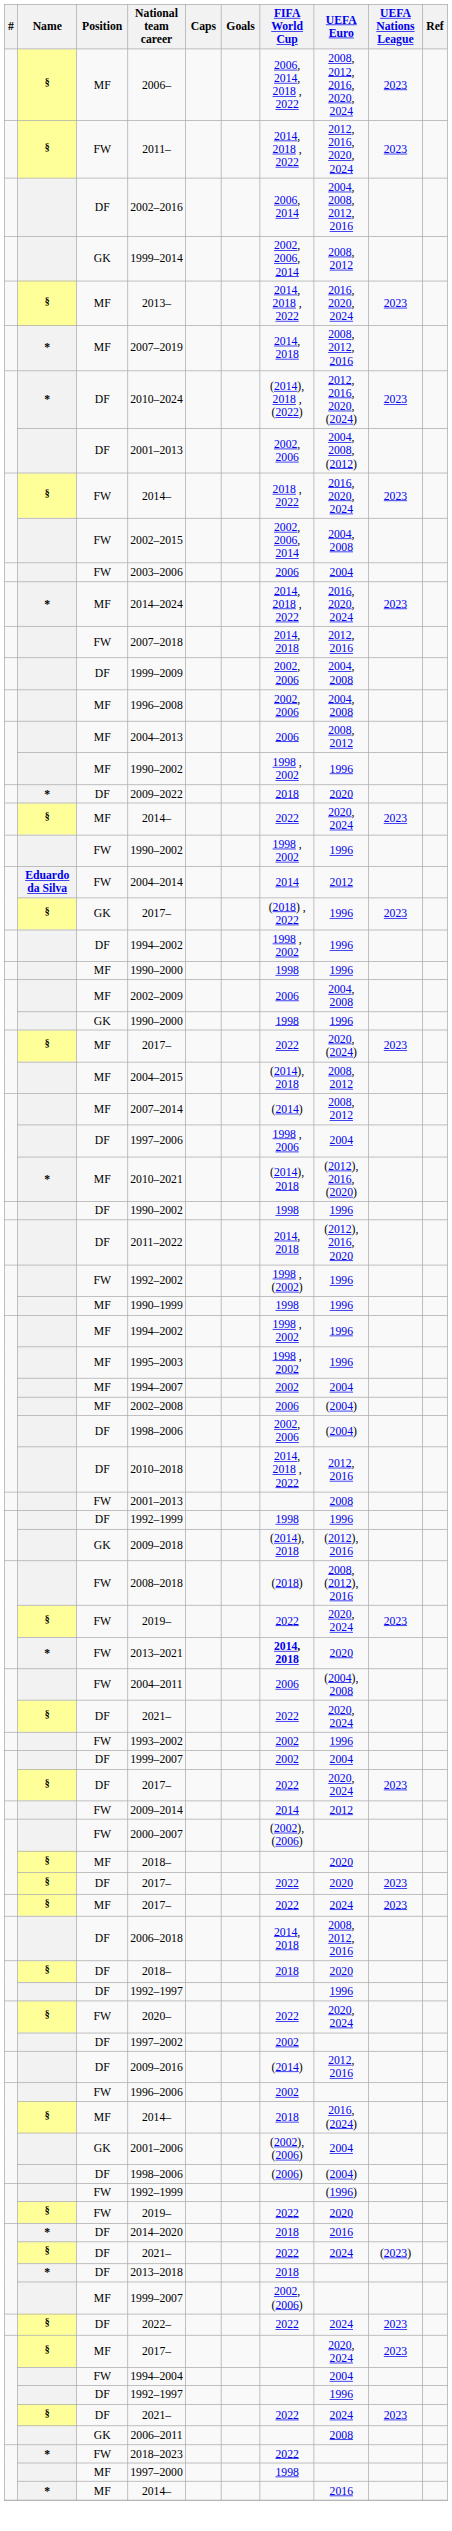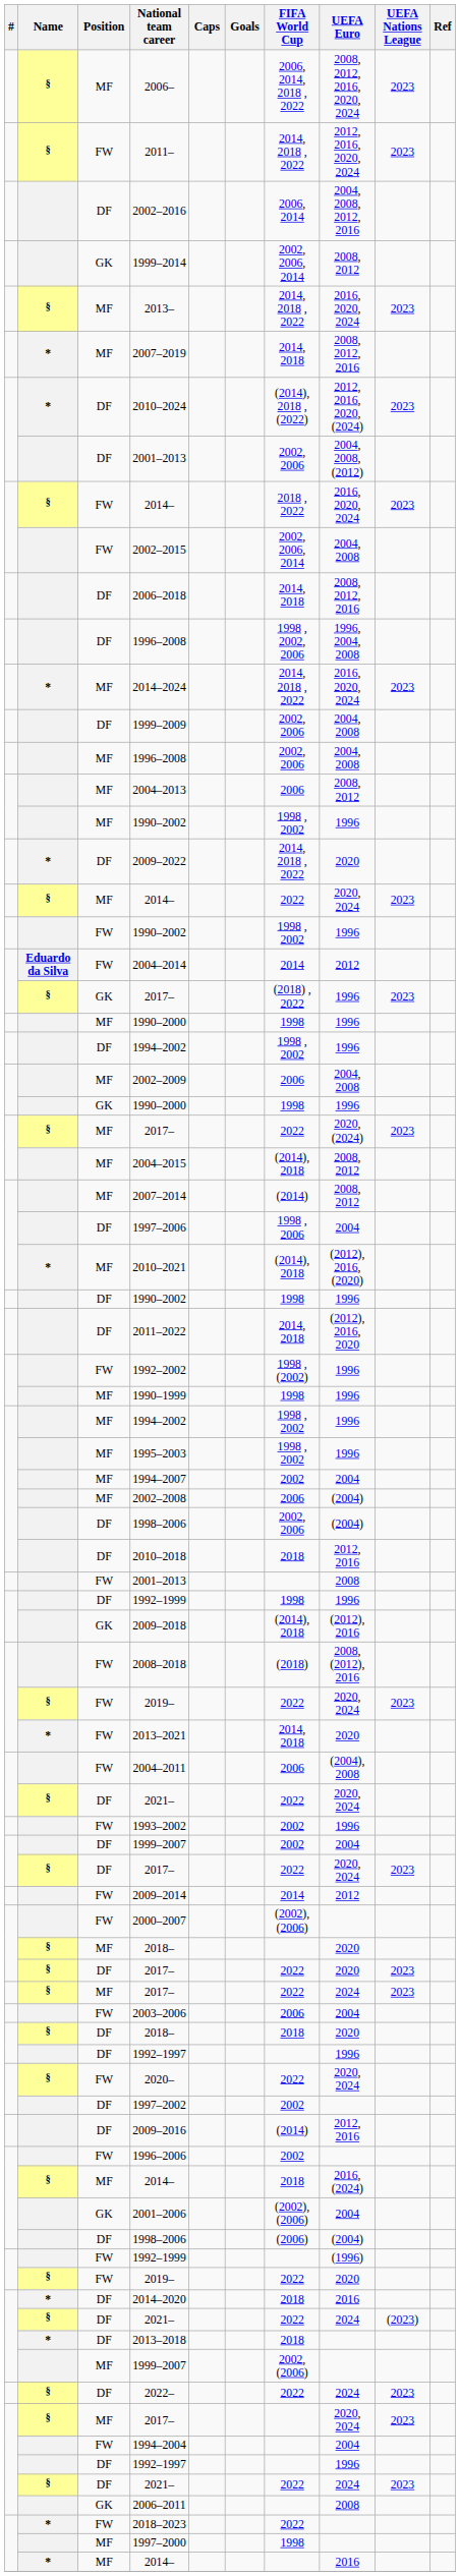 <table class="wikitable plainrowheaders sortable" style="text-align: center;">
 <tr>
 <th scope="col" width="2%">#</th>
 <th scope="col" width="10%">Name</th>
 <th scope="col" width="5%">Position</th>
 <th scope="col" width="10%">National team<br>career</th>
 <th scope="col" width="5%">Caps</th>
 <th scope="col" width="5%">Goals</th>
 <th scope="col" width="10%"><a href='#'>FIFA World Cup</a></th>
 <th scope="col" width="10%"><a href='#'>UEFA Euro</a></th>
 <th scope="col" width="10%"><a href='#'>UEFA<br>Nations League</a></th>
 <th scope="col" class="unsortable" width="2%">Ref</th>
 </tr>
 <tr>
 <td></td>
 <th scope="row" style="background-color: #ffff99;"><sup>§</sup></th>
 <td>MF</td>
 <td>2006–</td>
 <td></td>
 <td></td>
 <td><a href='#'>2006</a>, <a href='#'>2014</a>, <a href='#'>2018</a> , <a href='#'>2022</a> </td>
 <td><a href='#'>2008</a>, <a href='#'>2012</a>, <a href='#'>2016</a>, <a href='#'>2020</a>, <a href='#'>2024</a></td>
 <td><a href='#'>2023</a> </td>
 <td></td>
 </tr>
 <tr>
 <td></td>
 <th scope="row" style="background-color: #ffff99;"><sup>§</sup></th>
 <td>FW</td>
 <td>2011–</td>
 <td></td>
 <td></td>
 <td><a href='#'>2014</a>, <a href='#'>2018</a> , <a href='#'>2022</a> </td>
 <td><a href='#'>2012</a>, <a href='#'>2016</a>, <a href='#'>2020</a>, <a href='#'>2024</a></td>
 <td><a href='#'>2023</a> </td>
 <td></td>
 </tr>
 <tr>
 <td></td>
 <th scope="row"></th>
 <td>DF</td>
 <td>2002–2016</td>
 <td></td>
 <td></td>
 <td><a href='#'>2006</a>, <a href='#'>2014</a></td>
 <td><a href='#'>2004</a>, <a href='#'>2008</a>, <a href='#'>2012</a>, <a href='#'>2016</a></td>
 <td></td>
 <td></td>
 </tr>
 <tr>
 <td></td>
 <th scope="row"></th>
 <td>GK</td>
 <td>1999–2014</td>
 <td></td>
 <td></td>
 <td><a href='#'>2002</a>, <a href='#'>2006</a>, <a href='#'>2014</a></td>
 <td><a href='#'>2008</a>, <a href='#'>2012</a></td>
 <td></td>
 <td></td>
 </tr>
 <tr>
 <td></td>
 <th scope="row" style="background-color: #ffff99;"><sup>§</sup></th>
 <td>MF</td>
 <td>2013–</td>
 <td></td>
 <td></td>
 <td><a href='#'>2014</a>, <a href='#'>2018</a> , <a href='#'>2022</a> </td>
 <td><a href='#'>2016</a>, <a href='#'>2020</a>, <a href='#'>2024</a></td>
 <td><a href='#'>2023</a> </td>
 <td></td>
 </tr>
 <tr>
 <td></td>
 <th scope="row"> *</th>
 <td>MF</td>
 <td>2007–2019</td>
 <td></td>
 <td></td>
 <td><a href='#'>2014</a>, <a href='#'>2018</a> </td>
 <td><a href='#'>2008</a>, <a href='#'>2012</a>, <a href='#'>2016</a></td>
 <td></td>
 <td></td>
 </tr>
 <tr>
 <td rowspan=2></td>
 <th scope="row"> *</th>
 <td>DF</td>
 <td>2010–2024</td>
 <td></td>
 <td></td>
 <td>(<a href='#'>2014</a>), <a href='#'>2018</a> , (<a href='#'>2022</a>) </td>
 <td><a href='#'>2012</a>, <a href='#'>2016</a>, <a href='#'>2020</a>, (<a href='#'>2024</a>)</td>
 <td><a href='#'>2023</a> </td>
 <td></td>
 </tr>
 <tr>
 <th scope="row"></th>
 <td>DF</td>
 <td>2001–2013</td>
 <td></td>
 <td></td>
 <td><a href='#'>2002</a>, <a href='#'>2006</a></td>
 <td><a href='#'>2004</a>, <a href='#'>2008</a>, (<a href='#'>2012</a>)</td>
 <td></td>
 <td></td>
 </tr>
 <tr>
 <td rowspan=2></td>
 <th scope="row" style="background-color: #ffff99;"><sup>§</sup></th>
 <td>FW</td>
 <td>2014–</td>
 <td></td>
 <td></td>
 <td><a href='#'>2018</a> , <a href='#'>2022</a> </td>
 <td><a href='#'>2016</a>, <a href='#'>2020</a>, <a href='#'>2024</a></td>
 <td><a href='#'>2023</a> </td>
 <td></td>
 </tr>
 <tr>
 <th scope="row"></th>
 <td>FW</td>
 <td>2002–2015</td>
 <td></td>
 <td></td>
 <td><a href='#'>2002</a>, <a href='#'>2006</a>, <a href='#'>2014</a></td>
 <td><a href='#'>2004</a>, <a href='#'>2008</a></td>
 <td></td>
 <td></td>
 </tr>
 <tr>
 <td></td>
 <th scope="row"></th>
-<td>FW</td>
-<td>2003–2006</td>
+<td>DF</td>
+<td>2006–2018</td>
 <td></td>
 <td></td>
-<td><a href='#'>2006</a></td>
-<td><a href='#'>2004</a></td>
+<td><a href='#'>2014</a>, <a href='#'>2018</a> </td>
+<td><a href='#'>2008</a>, <a href='#'>2012</a>, <a href='#'>2016</a></td>
+<td></td>
+<td></td>
+</tr>
+<tr>
+<td></td>
+<th scope="row"></th>
+<td>DF</td>
+<td>1996–2008</td>
+<td></td>
+<td></td>
+<td><a href='#'>1998</a> , <a href='#'>2002</a>, <a href='#'>2006</a></td>
+<td><a href='#'>1996</a>, <a href='#'>2004</a>, <a href='#'>2008</a></td>
 <td></td>
 <td></td>
 </tr>
 <tr>
 <td></td>
 <th scope="row"> *</th>
 <td>MF</td>
 <td>2014–2024</td>
 <td></td>
 <td></td>
 <td><a href='#'>2014</a>, <a href='#'>2018</a> , <a href='#'>2022</a> </td>
 <td><a href='#'>2016</a>, <a href='#'>2020</a>, <a href='#'>2024</a></td>
 <td><a href='#'>2023</a> </td>
-<td></td>
-</tr>
-<tr>
-<td></td>
-<th scope="row"></th>
-<td>FW</td>
-<td>2007–2018</td>
-<td></td>
-<td></td>
-<td><a href='#'>2014</a>, <a href='#'>2018</a> </td>
-<td><a href='#'>2012</a>, <a href='#'>2016</a></td>
-<td></td>
 <td></td>
 </tr>
 <tr>
 <td></td>
 <th scope="row"></th>
 <td>DF</td>
 <td>1999–2009</td>
 <td></td>
 <td></td>
 <td><a href='#'>2002</a>, <a href='#'>2006</a></td>
 <td><a href='#'>2004</a>, <a href='#'>2008</a></td>
 <td></td>
 <td></td>
 </tr>
 <tr>
 <td></td>
 <th scope="row"></th>
 <td>MF</td>
 <td>1996–2008</td>
 <td></td>
 <td></td>
 <td><a href='#'>2002</a>, <a href='#'>2006</a></td>
 <td><a href='#'>2004</a>, <a href='#'>2008</a></td>
 <td></td>
 <td></td>
 </tr>
 <tr>
 <td rowspan=2></td>
 <th scope="row"></th>
 <td>MF</td>
 <td>2004–2013</td>
 <td></td>
 <td></td>
 <td><a href='#'>2006</a></td>
 <td><a href='#'>2008</a>, <a href='#'>2012</a></td>
 <td></td>
 <td></td>
 </tr>
 <tr>
 <th scope="row"></th>
 <td>MF</td>
 <td>1990–2002</td>
 <td></td>
 <td></td>
 <td><a href='#'>1998</a> , <a href='#'>2002</a></td>
 <td><a href='#'>1996</a></td>
 <td></td>
 <td></td>
 </tr>
 <tr>
 <td></td>
 <th scope="row"> *</th>
 <td>DF</td>
 <td>2009–2022</td>
 <td></td>
 <td></td>
-<td><a href='#'>2018</a> </td>
+<td><a href='#'>2014</a>, <a href='#'>2018</a> , <a href='#'>2022</a> </td>
 <td><a href='#'>2020</a></td>
 <td></td>
 <td></td>
 </tr>
 <tr>
 <td></td>
 <th scope="row" style="background-color: #ffff99;"><sup>§</sup></th>
 <td>MF</td>
 <td>2014–</td>
 <td></td>
 <td></td>
 <td><a href='#'>2022</a> </td>
 <td><a href='#'>2020</a>, <a href='#'>2024</a></td>
 <td><a href='#'>2023</a> </td>
 <td></td>
 </tr>
 <tr>
 <td></td>
 <th scope="row"></th>
 <td>FW</td>
 <td>1990–2002</td>
 <td></td>
 <td></td>
 <td><a href='#'>1998</a> , <a href='#'>2002</a></td>
 <td><a href='#'>1996</a></td>
 <td></td>
 <td></td>
 </tr>
 <tr>
 <td rowspan="2"></td>
 <th scope="row"><a href='#'>Eduardo da Silva</a></th>
 <td>FW</td>
 <td>2004–2014</td>
 <td></td>
 <td></td>
 <td><a href='#'>2014</a></td>
 <td><a href='#'>2012</a></td>
 <td></td>
 <td></td>
 </tr>
 <tr>
 <th scope="row" style="background-color: #ffff99;"><sup>§</sup></th>
 <td>GK</td>
 <td>2017–</td>
 <td></td>
 <td></td>
 <td>(<a href='#'>2018</a>) , <a href='#'>2022</a> </td>
 <td><a href='#'>1996</a></td>
 <td><a href='#'>2023</a> </td>
 <td></td>
 </tr>
 <tr>
 <td></td>
 <th scope="row"></th>
-<td>DF</td>
-<td>1994–2002</td>
+<td>MF</td>
+<td>1990–2000</td>
 <td></td>
 <td></td>
-<td><a href='#'>1998</a> , <a href='#'>2002</a></td>
+<td><a href='#'>1998</a> </td>
 <td><a href='#'>1996</a></td>
 <td></td>
 <td></td>
 </tr>
 <tr>
 <td></td>
 <th scope="row"></th>
-<td>MF</td>
-<td>1990–2000</td>
+<td>DF</td>
+<td>1994–2002</td>
 <td></td>
 <td></td>
-<td><a href='#'>1998</a> </td>
+<td><a href='#'>1998</a> , <a href='#'>2002</a></td>
 <td><a href='#'>1996</a></td>
 <td></td>
 <td></td>
 </tr>
 <tr>
 <td rowspan="2"></td>
 <th scope="row"></th>
 <td>MF</td>
 <td>2002–2009</td>
 <td></td>
 <td></td>
 <td><a href='#'>2006</a></td>
 <td><a href='#'>2004</a>, <a href='#'>2008</a></td>
 <td></td>
 <td></td>
 </tr>
 <tr>
 <th scope="row"></th>
 <td>GK</td>
 <td>1990–2000</td>
 <td></td>
 <td></td>
 <td><a href='#'>1998</a> </td>
 <td><a href='#'>1996</a></td>
 <td></td>
 <td></td>
 </tr>
 <tr>
 <td rowspan="2"></td>
 <th scope="row" style="background-color: #ffff99;"><sup>§</sup></th>
 <td>MF</td>
 <td>2017–</td>
 <td></td>
 <td></td>
 <td><a href='#'>2022</a> </td>
 <td><a href='#'>2020</a>, (<a href='#'>2024</a>)</td>
 <td><a href='#'>2023</a> </td>
 <td></td>
 </tr>
 <tr>
 <th scope="row"></th>
 <td>MF</td>
 <td>2004–2015</td>
 <td></td>
 <td></td>
 <td>(<a href='#'>2014</a>), <a href='#'>2018</a> </td>
 <td><a href='#'>2008</a>, <a href='#'>2012</a></td>
 <td></td>
 <td></td>
 </tr>
 <tr>
 <td rowspan="3"></td>
 <th scope="row"></th>
 <td>MF</td>
 <td>2007–2014</td>
 <td></td>
 <td></td>
 <td>(<a href='#'>2014</a>)</td>
 <td><a href='#'>2008</a>, <a href='#'>2012</a></td>
 <td></td>
 <td></td>
 </tr>
 <tr>
 <th scope="row"></th>
 <td>DF</td>
 <td>1997–2006</td>
 <td></td>
 <td></td>
 <td><a href='#'>1998</a> , <a href='#'>2006</a></td>
 <td><a href='#'>2004</a></td>
 <td></td>
 <td></td>
 </tr>
 <tr>
 <th scope="row"> *</th>
 <td>MF</td>
 <td>2010–2021</td>
 <td></td>
 <td></td>
 <td>(<a href='#'>2014</a>), <a href='#'>2018</a> </td>
 <td>(<a href='#'>2012</a>), <a href='#'>2016</a>, (<a href='#'>2020</a>)</td>
 <td></td>
 <td></td>
 </tr>
 <tr>
 <td></td>
 <th scope="row"></th>
 <td>DF</td>
 <td>1990–2002</td>
 <td></td>
 <td></td>
 <td><a href='#'>1998</a> </td>
 <td><a href='#'>1996</a></td>
 <td></td>
 <td></td>
 </tr>
 <tr>
 <td></td>
 <th scope="row"></th>
 <td>DF</td>
 <td>2011–2022</td>
 <td></td>
 <td></td>
 <td><a href='#'>2014</a>, <a href='#'>2018</a> </td>
 <td>(<a href='#'>2012</a>), <a href='#'>2016</a>, <a href='#'>2020</a></td>
 <td></td>
 <td></td>
 </tr>
 <tr>
 <td rowspan="2"></td>
 <th scope="row"></th>
 <td>FW</td>
 <td>1992–2002</td>
 <td></td>
 <td></td>
 <td><a href='#'>1998</a> , (<a href='#'>2002</a>)</td>
 <td><a href='#'>1996</a></td>
 <td></td>
 <td></td>
 </tr>
 <tr>
 <th scope="row"></th>
 <td>MF</td>
 <td>1990–1999</td>
 <td></td>
 <td></td>
 <td><a href='#'>1998</a> </td>
 <td><a href='#'>1996</a></td>
 <td></td>
 <td></td>
 </tr>
 <tr>
 <td rowspan="6"></td>
 <th scope="row"></th>
 <td>MF</td>
 <td>1994–2002</td>
 <td></td>
 <td></td>
 <td><a href='#'>1998</a> , <a href='#'>2002</a></td>
 <td><a href='#'>1996</a></td>
 <td></td>
 <td></td>
 </tr>
 <tr>
 <th scope="row"></th>
 <td>MF</td>
 <td>1995–2003</td>
 <td></td>
 <td></td>
 <td><a href='#'>1998</a> , <a href='#'>2002</a></td>
 <td><a href='#'>1996</a></td>
 <td></td>
 <td></td>
 </tr>
 <tr>
 <th scope="row"></th>
 <td>MF</td>
 <td>1994–2007</td>
 <td></td>
 <td></td>
 <td><a href='#'>2002</a></td>
 <td><a href='#'>2004</a></td>
 <td></td>
 <td></td>
 </tr>
 <tr>
 <th scope="row"></th>
 <td>MF</td>
 <td>2002–2008</td>
 <td></td>
 <td></td>
 <td><a href='#'>2006</a></td>
 <td>(<a href='#'>2004</a>)</td>
 <td></td>
 <td></td>
 </tr>
 <tr>
 <th scope="row"></th>
 <td>DF</td>
 <td>1998–2006</td>
 <td></td>
 <td></td>
 <td><a href='#'>2002</a>, <a href='#'>2006</a></td>
 <td>(<a href='#'>2004</a>)</td>
 <td></td>
 <td></td>
 </tr>
 <tr>
 <th scope="row"></th>
 <td>DF</td>
 <td>2010–2018</td>
 <td></td>
 <td></td>
-<td><a href='#'>2014</a>, <a href='#'>2018</a> , <a href='#'>2022</a> </td>
+<td><a href='#'>2018</a> </td>
 <td><a href='#'>2012</a>, <a href='#'>2016</a></td>
 <td></td>
 <td></td>
 </tr>
 <tr>
 <td></td>
 <th scope="row"></th>
 <td>FW</td>
 <td>2001–2013</td>
 <td></td>
 <td></td>
 <td></td>
 <td><a href='#'>2008</a></td>
 <td></td>
 <td></td>
 </tr>
 <tr>
 <td rowspan=2></td>
 <th scope="row"></th>
 <td>DF</td>
 <td>1992–1999</td>
 <td></td>
 <td></td>
 <td><a href='#'>1998</a> </td>
 <td><a href='#'>1996</a></td>
 <td></td>
 <td></td>
 </tr>
 <tr>
 <th scope="row"></th>
 <td>GK</td>
 <td>2009–2018</td>
 <td></td>
 <td></td>
 <td>(<a href='#'>2014</a>), <a href='#'>2018</a> </td>
 <td>(<a href='#'>2012</a>), <a href='#'>2016</a></td>
 <td></td>
 <td></td>
 </tr>
 <tr>
 <td rowspan=3></td>
 <th scope="row"></th>
 <td>FW</td>
 <td>2008–2018</td>
 <td></td>
 <td></td>
 <td>(<a href='#'>2018</a>) </td>
 <td><a href='#'>2008</a>, (<a href='#'>2012</a>), <a href='#'>2016</a></td>
 <td></td>
 <td></td>
 </tr>
 <tr>
 <th scope="row" style="background-color: #ffff99;"><sup>§</sup></th>
 <td>FW</td>
 <td>2019–</td>
 <td></td>
 <td></td>
 <td><a href='#'>2022</a> </td>
 <td><a href='#'>2020</a>, <a href='#'>2024</a></td>
 <td><a href='#'>2023</a> </td>
 <td></td>
 </tr>
 <tr>
 <th scope="row"> *</th>
 <td>FW</td>
 <td>2013–2021</td>
 <td></td>
 <td></td>
-<td><strong><a href='#'>2014</a>, <a href='#'>2018</a> </strong></td>
+<td><a href='#'>2014</a>, <a href='#'>2018</a> </td>
 <td><a href='#'>2020</a></td>
 <td></td>
 <td></td>
 </tr>
 <tr>
 <td rowspan=2></td>
 <th scope="row"></th>
 <td>FW</td>
 <td>2004–2011</td>
 <td></td>
 <td></td>
 <td><a href='#'>2006</a></td>
 <td>(<a href='#'>2004</a>), <a href='#'>2008</a></td>
 <td></td>
 <td></td>
 </tr>
 <tr>
 <th scope="row" style="background-color: #ffff99;"><sup>§</sup></th>
 <td>DF</td>
 <td>2021–</td>
 <td></td>
 <td></td>
 <td><a href='#'>2022</a> </td>
 <td><a href='#'>2020</a>, <a href='#'>2024</a></td>
 <td></td>
 <td></td>
 </tr>
 <tr>
 <td></td>
 <th scope="row"></th>
 <td>FW</td>
 <td>1993–2002</td>
 <td></td>
 <td></td>
 <td><a href='#'>2002</a></td>
 <td><a href='#'>1996</a></td>
 <td></td>
 <td></td>
 </tr>
 <tr>
 <td rowspan=2></td>
 <th scope="row"></th>
 <td>DF</td>
 <td>1999–2007</td>
 <td></td>
 <td></td>
 <td><a href='#'>2002</a></td>
 <td><a href='#'>2004</a></td>
 <td></td>
 <td></td>
 </tr>
 <tr>
 <th scope="row" style="background-color: #ffff99;"><sup>§</sup></th>
 <td>DF</td>
 <td>2017–</td>
 <td></td>
 <td></td>
 <td><a href='#'>2022</a> </td>
 <td><a href='#'>2020</a>, <a href='#'>2024</a></td>
 <td><a href='#'>2023</a> </td>
 <td></td>
 </tr>
 <tr>
 <td></td>
 <th scope="row"></th>
 <td>FW</td>
 <td>2009–2014</td>
 <td></td>
 <td></td>
 <td><a href='#'>2014</a></td>
 <td><a href='#'>2012</a></td>
 <td></td>
 <td></td>
 </tr>
 <tr>
 <td rowspan=3></td>
 <th scope="row"></th>
 <td>FW</td>
 <td>2000–2007</td>
 <td></td>
 <td></td>
 <td>(<a href='#'>2002</a>), (<a href='#'>2006</a>)</td>
 <td></td>
 <td></td>
 <td></td>
 </tr>
 <tr>
 <th scope="row" style="background-color: #ffff99;"><sup>§</sup></th>
 <td>MF</td>
 <td>2018–</td>
 <td></td>
 <td></td>
 <td></td>
 <td><a href='#'>2020</a></td>
 <td></td>
 <td></td>
 </tr>
 <tr>
 <th scope="row" style="background-color: #ffff99;"><sup>§</sup></th>
 <td>DF</td>
 <td>2017–</td>
 <td></td>
 <td></td>
 <td><a href='#'>2022</a> </td>
 <td><a href='#'>2020</a></td>
 <td><a href='#'>2023</a> </td>
 <td></td>
 </tr>
 <tr>
 <td></td>
 <th scope="row" style="background-color: #ffff99;"><sup>§</sup></th>
 <td>MF</td>
 <td>2017–</td>
 <td></td>
 <td></td>
 <td><a href='#'>2022</a> </td>
 <td><a href='#'>2024</a></td>
 <td><a href='#'>2023</a> </td>
 <td></td>
 </tr>
 <tr>
 <td></td>
 <th scope="row"></th>
-<td>DF</td>
-<td>2006–2018</td>
+<td>FW</td>
+<td>2003–2006</td>
 <td></td>
 <td></td>
-<td><a href='#'>2014</a>, <a href='#'>2018</a> </td>
-<td><a href='#'>2008</a>, <a href='#'>2012</a>, <a href='#'>2016</a></td>
+<td><a href='#'>2006</a></td>
+<td><a href='#'>2004</a></td>
 <td></td>
 <td></td>
 </tr>
 <tr>
 <td rowspan=2></td>
 <th scope="row" style="background-color: #ffff99;"><sup>§</sup></th>
 <td>DF</td>
 <td>2018–</td>
 <td></td>
 <td></td>
 <td><a href='#'>2018</a> </td>
 <td><a href='#'>2020</a></td>
 <td></td>
 <td></td>
 </tr>
 <tr>
 <th scope="row"></th>
 <td>DF</td>
 <td>1992–1997</td>
 <td></td>
 <td></td>
 <td></td>
 <td><a href='#'>1996</a></td>
 <td></td>
 <td></td>
 </tr>
 <tr>
 <td rowspan=2></td>
 <th scope="row" style="background-color: #ffff99;"><sup>§</sup></th>
 <td>FW</td>
 <td>2020–</td>
 <td></td>
 <td></td>
 <td><a href='#'>2022</a> </td>
 <td><a href='#'>2020</a>, <a href='#'>2024</a></td>
 <td></td>
 <td></td>
 </tr>
 <tr>
 <th scope="row"></th>
 <td>DF</td>
 <td>1997–2002</td>
 <td></td>
 <td></td>
 <td><a href='#'>2002</a></td>
 <td></td>
 <td></td>
 <td></td>
 </tr>
 <tr>
 <td></td>
 <th scope="row"></th>
 <td>DF</td>
 <td>2009–2016</td>
 <td></td>
 <td></td>
 <td>(<a href='#'>2014</a>)</td>
 <td><a href='#'>2012</a>, <a href='#'>2016</a></td>
 <td></td>
 <td></td>
 </tr>
 <tr>
 <td rowspan=4></td>
 <th scope="row"></th>
 <td>FW</td>
 <td>1996–2006</td>
 <td></td>
 <td></td>
 <td><a href='#'>2002</a></td>
 <td></td>
 <td></td>
 <td></td>
 </tr>
 <tr>
 <th scope="row" style="background-color: #ffff99;"><sup>§</sup></th>
 <td>MF</td>
 <td>2014–</td>
 <td></td>
 <td></td>
 <td><a href='#'>2018</a> </td>
 <td><a href='#'>2016</a>, (<a href='#'>2024</a>)</td>
 <td></td>
 <td></td>
 </tr>
 <tr>
 <th scope="row"></th>
 <td>GK</td>
 <td>2001–2006</td>
 <td></td>
 <td></td>
 <td>(<a href='#'>2002</a>), (<a href='#'>2006</a>)</td>
 <td><a href='#'>2004</a></td>
 <td></td>
 <td></td>
 </tr>
 <tr>
 <th scope="row"></th>
 <td>DF</td>
 <td>1998–2006</td>
 <td></td>
 <td></td>
 <td>(<a href='#'>2006</a>)</td>
 <td>(<a href='#'>2004</a>)</td>
 <td></td>
 <td></td>
 </tr>
 <tr>
 <td rowspan=2></td>
 <th scope="row"></th>
 <td>FW</td>
 <td>1992–1999</td>
 <td></td>
 <td></td>
 <td></td>
 <td>(<a href='#'>1996</a>)</td>
 <td></td>
 <td></td>
 </tr>
 <tr>
 <th scope="row" style="background-color: #ffff99;"><sup>§</sup></th>
 <td>FW</td>
 <td>2019–</td>
 <td></td>
 <td></td>
 <td><a href='#'>2022</a> </td>
 <td><a href='#'>2020</a></td>
 <td></td>
 <td></td>
 </tr>
 <tr>
 <td rowspan=4></td>
 <th scope="row"> *</th>
 <td>DF</td>
 <td>2014–2020</td>
 <td></td>
 <td></td>
 <td><a href='#'>2018</a> </td>
 <td><a href='#'>2016</a></td>
 <td></td>
 <td></td>
 </tr>
 <tr>
 <th scope="row" style="background-color: #ffff99;"><sup>§</sup></th>
 <td>DF</td>
 <td>2021–</td>
 <td></td>
 <td></td>
 <td><a href='#'>2022</a> </td>
 <td><a href='#'>2024</a></td>
 <td>(<a href='#'>2023</a>) </td>
 <td></td>
 </tr>
 <tr>
 <th scope="row"> *</th>
 <td>DF</td>
 <td>2013–2018</td>
 <td></td>
 <td></td>
 <td><a href='#'>2018</a> </td>
 <td></td>
 <td></td>
 <td></td>
 </tr>
 <tr>
 <th scope="row"></th>
 <td>MF</td>
 <td>1999–2007</td>
 <td></td>
 <td></td>
 <td><a href='#'>2002</a>, (<a href='#'>2006</a>)</td>
 <td></td>
 <td></td>
 <td></td>
 </tr>
 <tr>
 <td></td>
 <th scope="row" style="background-color: #ffff99;"><sup>§</sup></th>
 <td>DF</td>
 <td>2022–</td>
 <td></td>
 <td></td>
 <td><a href='#'>2022</a> </td>
 <td><a href='#'>2024</a></td>
 <td><a href='#'>2023</a> </td>
 <td></td>
 </tr>
 <tr>
 <td rowspan="5"></td>
 <th scope="row" style="background-color: #ffff99;"><sup>§</sup></th>
 <td>MF</td>
 <td>2017–</td>
 <td></td>
 <td></td>
 <td></td>
 <td><a href='#'>2020</a>, <a href='#'>2024</a></td>
 <td><a href='#'>2023</a> </td>
 <td></td>
 </tr>
 <tr>
 <th scope="row"></th>
 <td>FW</td>
 <td>1994–2004</td>
 <td></td>
 <td></td>
 <td></td>
 <td><a href='#'>2004</a></td>
 <td></td>
 <td></td>
 </tr>
 <tr>
 <th scope="row"></th>
 <td>DF</td>
 <td>1992–1997</td>
 <td></td>
 <td></td>
 <td></td>
 <td><a href='#'>1996</a></td>
 <td></td>
 <td></td>
 </tr>
 <tr>
 <th scope="row" style="background-color: #ffff99;"><sup>§</sup></th>
 <td>DF</td>
 <td>2021–</td>
 <td></td>
 <td></td>
 <td><a href='#'>2022</a> </td>
 <td><a href='#'>2024</a></td>
 <td><a href='#'>2023</a> </td>
 <td></td>
 </tr>
 <tr>
 <th scope="row"></th>
 <td>GK</td>
 <td>2006–2011</td>
 <td></td>
 <td></td>
 <td></td>
 <td><a href='#'>2008</a></td>
 <td></td>
 <td></td>
 </tr>
 <tr>
 <td rowspan="3"></td>
 <th scope="row"> *</th>
 <td>FW</td>
 <td>2018–2023</td>
 <td></td>
 <td></td>
 <td><a href='#'>2022</a> </td>
 <td></td>
 <td></td>
 <td></td>
 </tr>
 <tr>
 <th scope="row"></th>
 <td>MF</td>
 <td>1997–2000</td>
 <td></td>
 <td></td>
 <td><a href='#'>1998</a> </td>
 <td></td>
 <td></td>
 <td></td>
 </tr>
 <tr>
 <th scope="row"> *</th>
 <td>MF</td>
 <td>2014–</td>
 <td></td>
 <td></td>
 <td></td>
 <td><a href='#'>2016</a></td>
 <td></td>
 <td></td>
 </tr>
 <tr>
 </tr>
 </table>
